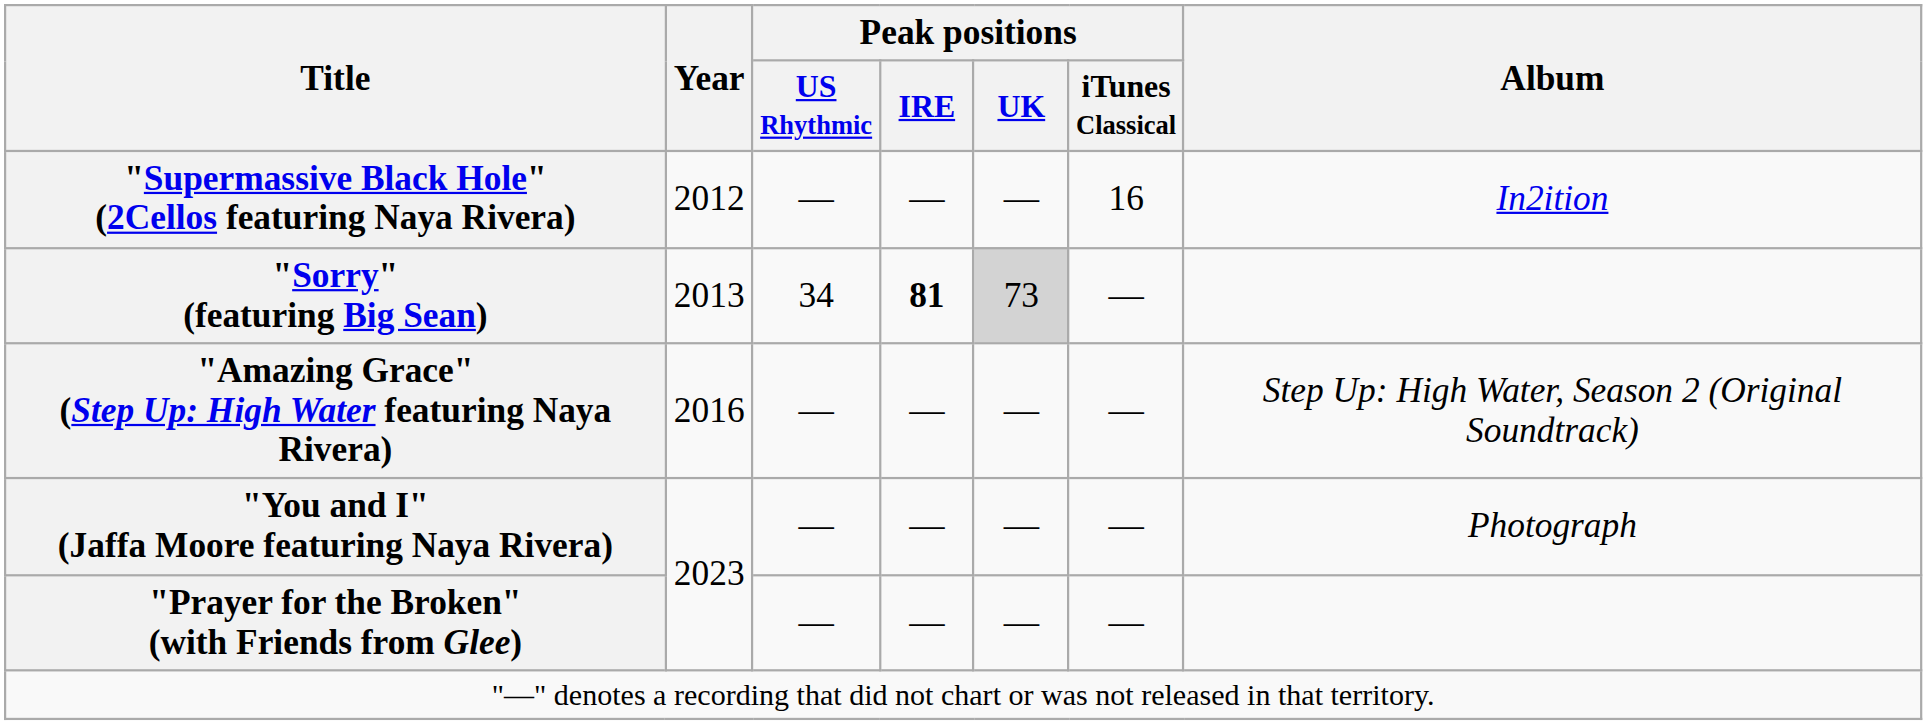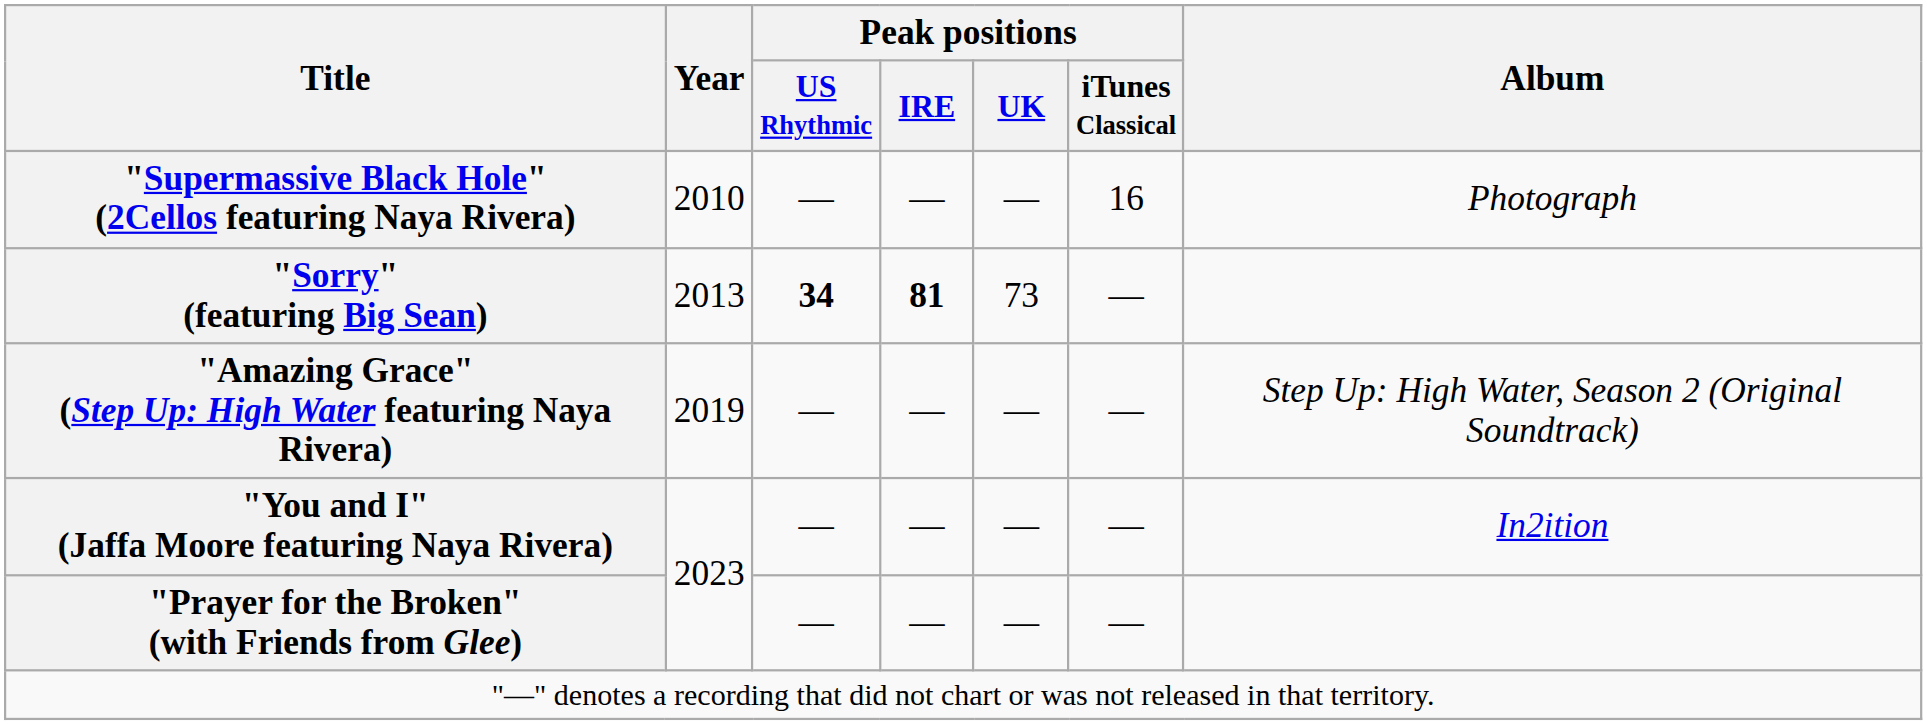 <table class="wikitable plainrowheaders" style="text-align:center;">
 <tr>
 <th scope="col" rowspan="2">Title</th>
 <th scope="col" rowspan="2">Year</th>
 <th scope="col" colspan="4">Peak positions</th>
 <th scope="col" rowspan="2">Album</th>
 </tr>
 <tr>
 <th scope="col" style="width:2.5em;font-size:90%;"><a href='#'>US<br><small>Rhythmic</small></a><br></th>
 <th scope="col" style="width:2.5em;font-size:90%;"><a href='#'>IRE</a><br></th>
 <th scope="col" style="width:2.5em;font-size:90%;"><a href='#'>UK</a><br></th>
 <th scope="col" style="width:2.5em;font-size:90%;">iTunes<br><small>Classical</small><br></th>
 </tr>
 <tr>
 <th scope="row">"<a href='#'>Supermassive Black Hole</a>"<br><span>(<a href='#'>2Cellos</a> featuring Naya Rivera)</span></th>
-<td>2012</td>
+<td>2010</td>
 <td>—</td>
 <td>—</td>
 <td>—</td>
 <td>16</td>
-<td><em><a href='#'>In2ition</a></em></td>
+<td><em>Photograph</em></td>
 </tr>
 <tr>
 <th scope="row">"<a href='#'>Sorry</a>"<br><span>(featuring <a href='#'>Big Sean</a>)</span></th>
 <td>2013</td>
-<td>34</td>
+<td><strong>34</strong></td>
 <td><strong>81</strong></td>
-<td style="background: lightgrey;">73</td>
+<td>73</td>
 <td>—</td>
 <td></td>
 </tr>
 <tr>
 <th scope="row">"Amazing Grace"<br><span>(<em><a href='#'>Step Up: High Water</a></em> featuring Naya Rivera)</span></th>
-<td>2016</td>
+<td>2019</td>
 <td>—</td>
 <td>—</td>
 <td>—</td>
 <td>—</td>
 <td><em>Step Up: High Water, Season 2 (Original Soundtrack)</em></td>
 </tr>
 <tr>
 <th scope="row">"You and I"<br><span>(Jaffa Moore featuring Naya Rivera)</span></th>
 <td rowspan="2">2023</td>
 <td>—</td>
 <td>—</td>
 <td>—</td>
 <td>—</td>
-<td><em>Photograph</em></td>
+<td><em><a href='#'>In2ition</a></em></td>
 </tr>
 <tr>
 <th scope="row">"Prayer for the Broken"<br><span>(with Friends from <em>Glee</em>)</span></th>
 <td>—</td>
 <td>—</td>
 <td>—</td>
 <td>—</td>
 <td></td>
 </tr>
 <tr>
 <td colspan="10" style="font-size:85%">"—" denotes a recording that did not chart or was not released in that territory.</td>
 </tr>
 </table>
